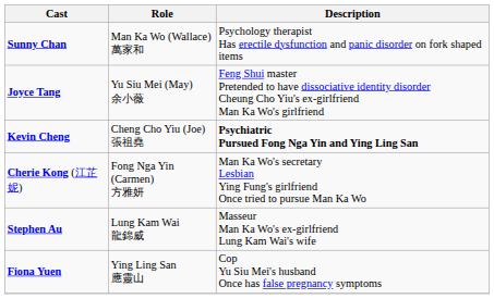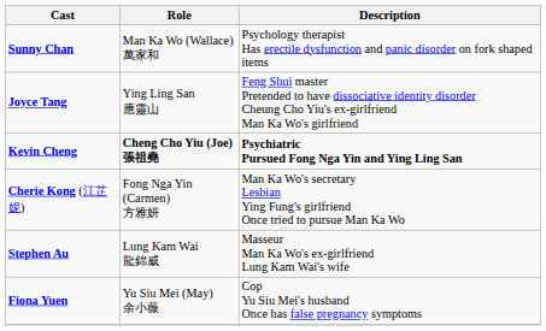 <table class="wikitable" width="55%">
 <tr>
 <th>Cast</th>
 <th>Role</th>
 <th>Description</th>
 </tr>
 <tr>
 <td><strong><a href='#'>Sunny Chan</a></strong></td>
 <td>Man Ka Wo (Wallace)<br>萬家和</td>
 <td>Psychology therapist<br>Has <a href='#'>erectile dysfunction</a> and <a href='#'>panic disorder</a> on fork shaped items</td>
 </tr>
 <tr>
 <td><strong><a href='#'>Joyce Tang</a></strong></td>
-<td>Yu Siu Mei (May)<br>余小薇</td>
+<td>Ying Ling San<br>應靈山</td>
 <td><a href='#'>Feng Shui</a> master<br>Pretended to have <a href='#'>dissociative identity disorder</a><br>Cheung Cho Yiu's ex-girlfriend<br>Man Ka Wo's girlfriend</td>
 </tr>
 <tr>
 <td><strong><a href='#'>Kevin Cheng</a></strong></td>
-<td>Cheng Cho Yiu (Joe)<br>張祖堯</td>
+<td><strong>Cheng Cho Yiu (Joe)<br>張祖堯</strong></td>
 <td><strong>Psychiatric<br>Pursued Fong Nga Yin and Ying Ling San</strong></td>
 </tr>
 <tr>
 <td><strong><a href='#'>Cherie Kong</a></strong> (<a href='#'>江芷妮</a>)</td>
 <td>Fong Nga Yin (Carmen)<br>方雅妍</td>
 <td>Man Ka Wo's secretary<br><a href='#'>Lesbian</a><br>Ying Fung's girlfriend<br>Once tried to pursue Man Ka Wo</td>
 </tr>
 <tr>
 <td><strong><a href='#'>Stephen Au</a></strong></td>
 <td>Lung Kam Wai<br>龍錦威</td>
 <td>Masseur<br>Man Ka Wo's ex-girlfriend<br>Lung Kam Wai's wife</td>
 </tr>
 <tr>
 <td><strong><a href='#'>Fiona Yuen</a></strong></td>
-<td>Ying Ling San<br>應靈山</td>
+<td>Yu Siu Mei (May)<br>余小薇</td>
 <td>Cop<br>Yu Siu Mei's husband<br>Once has <a href='#'>false pregnancy</a> symptoms</td>
 </tr>
 <tr>
 </tr>
 </table>
